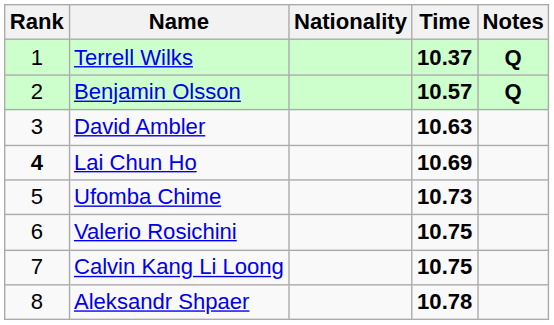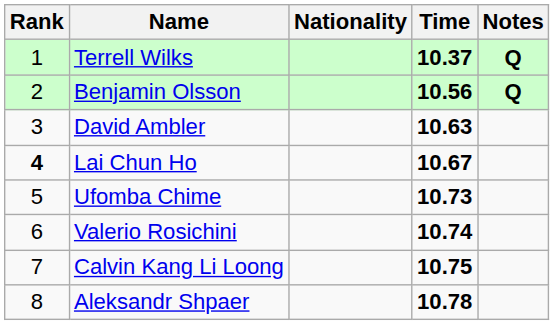 <table class="wikitable sortable" style="text-align:center">
 <tr>
 <th>Rank</th>
 <th>Name</th>
 <th>Nationality</th>
 <th>Time</th>
 <th>Notes</th>
 </tr>
 <tr bgcolor=ccffcc>
 <td>1</td>
 <td align=left><a href='#'>Terrell Wilks</a></td>
 <td align=left></td>
 <td><strong>10.37</strong></td>
 <td><strong>Q</strong></td>
 </tr>
 <tr bgcolor=ccffcc>
 <td>2</td>
 <td align=left><a href='#'>Benjamin Olsson</a></td>
 <td align=left></td>
-<td><strong>10.57</strong></td>
+<td><strong>10.56</strong></td>
 <td><strong>Q</strong></td>
 </tr>
 <tr>
 <td>3</td>
 <td align=left><a href='#'>David Ambler</a></td>
 <td align=left></td>
 <td><strong>10.63</strong></td>
 <td></td>
 </tr>
 <tr>
 <td><strong>4</strong></td>
 <td align=left><a href='#'>Lai Chun Ho</a></td>
 <td align=left></td>
-<td><strong>10.69</strong></td>
+<td><strong>10.67</strong></td>
 <td></td>
 </tr>
 <tr>
 <td>5</td>
 <td align=left><a href='#'>Ufomba Chime</a></td>
 <td align=left></td>
 <td><strong>10.73</strong></td>
 <td></td>
 </tr>
 <tr>
 <td>6</td>
 <td align=left><a href='#'>Valerio Rosichini</a></td>
 <td align=left></td>
-<td><strong>10.75</strong></td>
+<td><strong>10.74</strong></td>
 <td></td>
 </tr>
 <tr>
 <td>7</td>
 <td align=left><a href='#'>Calvin Kang Li Loong</a></td>
 <td align=left></td>
 <td><strong>10.75</strong></td>
 <td></td>
 </tr>
 <tr>
 <td>8</td>
 <td align=left><a href='#'>Aleksandr Shpaer</a></td>
 <td align=left></td>
 <td><strong>10.78</strong></td>
 <td></td>
 </tr>
 </table>
